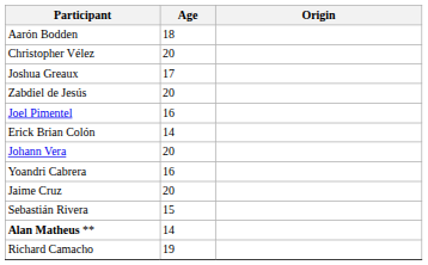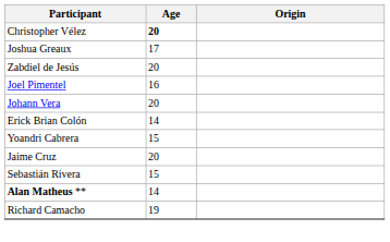 <table class="wikitable" style="margin: 0 1em 0 0; background: white; border: 1px solid; border-collapse: collapse; font-size: 90%;" width=40%>
 <tr>
 <th width=15% bgcolor="#E8E8E8">Participant</th>
 <th width=5%  bgcolor="#E8E8E8">Age</th>
 <th width=20% bgcolor="#E8E8E8">Origin</th>
 </tr>
 <tr>
-<td>Aarón Bodden</td>
-<td>18</td>
-<td></td>
-</tr>
-<tr>
 <td>Christopher Vélez</td>
-<td>20</td>
+<td><strong>20</strong></td>
 <td></td>
 </tr>
 <tr>
 <td>Joshua Greaux</td>
 <td>17</td>
 <td></td>
 </tr>
 <tr>
 <td>Zabdiel de Jesús</td>
 <td>20</td>
 <td></td>
 </tr>
 <tr>
 <td><a href='#'>Joel Pimentel</a></td>
 <td>16</td>
 <td></td>
 </tr>
 <tr>
+<td><a href='#'>Johann Vera</a></td>
+<td>20</td>
+<td></td>
+</tr>
+<tr>
 <td>Erick Brian Colón</td>
 <td>14</td>
 <td></td>
 </tr>
 <tr>
-<td><a href='#'>Johann Vera</a></td>
-<td>20</td>
-<td></td>
-</tr>
-<tr>
 <td>Yoandri Cabrera</td>
-<td>16</td>
+<td>15</td>
 <td></td>
 </tr>
 <tr>
 <td>Jaime Cruz</td>
 <td>20</td>
 <td></td>
 </tr>
 <tr>
 <td>Sebastián Rivera</td>
 <td>15</td>
 <td></td>
 </tr>
 <tr>
 <td><strong>Alan Matheus</strong> **</td>
 <td>14</td>
 <td></td>
 </tr>
 <tr>
 <td>Richard Camacho</td>
 <td>19</td>
 <td></td>
 </tr>
 <tr>
 </tr>
 </table>
